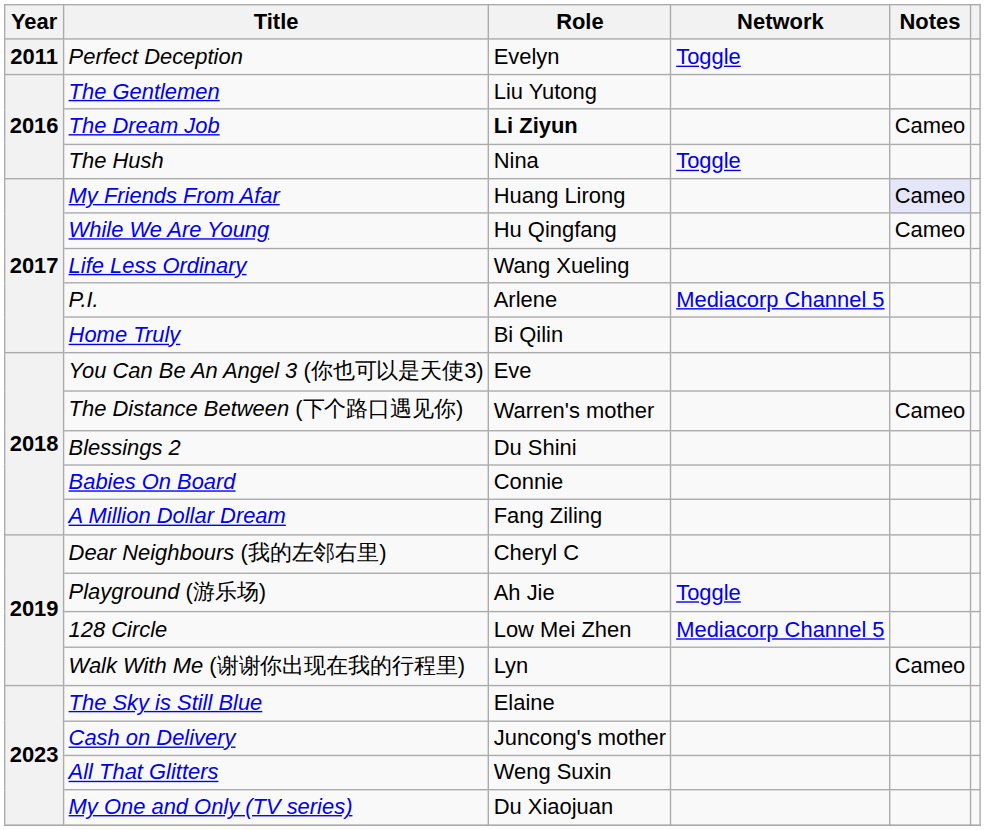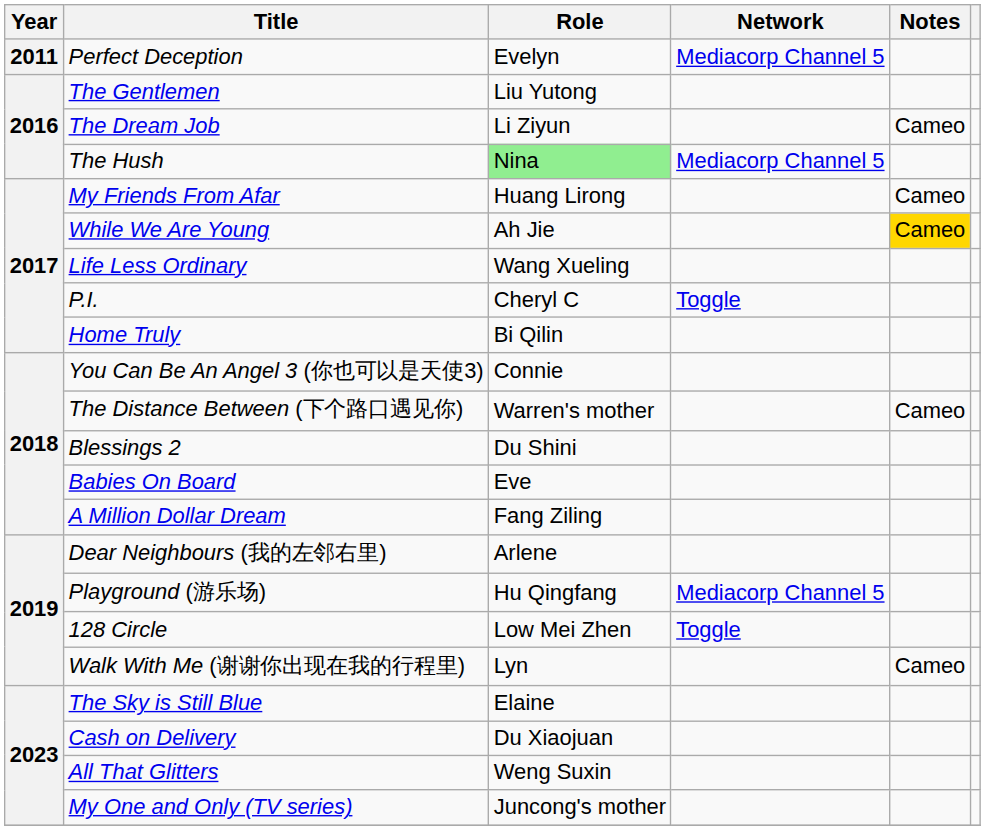 <table class="wikitable sortable plainrowheaders">
 <tr>
 <th scope="col">Year</th>
 <th scope="col">Title</th>
 <th scope="col">Role</th>
 <th scope="col" class="unsortable">Network</th>
 <th scope="col" class="unsortable">Notes</th>
 <th scope="col" class="unsortable"></th>
 </tr>
 <tr>
 <th scope="row">2011</th>
 <td><em>Perfect Deception</em></td>
 <td>Evelyn</td>
-<td><a href='#'>Toggle</a></td>
+<td><a href='#'>Mediacorp Channel 5</a></td>
 <td></td>
 <td></td>
 </tr>
 <tr>
 <th scope="row" rowspan="3">2016</th>
 <td><em><a href='#'>The Gentlemen</a></em></td>
 <td>Liu Yutong</td>
 <td></td>
 <td></td>
 <td></td>
 </tr>
 <tr>
 <td><em><a href='#'>The Dream Job</a></em></td>
-<td><strong>Li Ziyun</strong></td>
+<td>Li Ziyun</td>
 <td></td>
 <td>Cameo</td>
 <td></td>
 </tr>
 <tr>
 <td><em>The Hush</em></td>
-<td>Nina</td>
-<td><a href='#'>Toggle</a></td>
+<td style="background: lightgreen;">Nina</td>
+<td><a href='#'>Mediacorp Channel 5</a></td>
 <td></td>
 <td></td>
 </tr>
 <tr>
 <th scope="row" rowspan="5">2017</th>
 <td><em><a href='#'>My Friends From Afar</a></em></td>
 <td>Huang Lirong</td>
 <td></td>
-<td style="background: lavender;">Cameo</td>
+<td>Cameo</td>
 <td></td>
 </tr>
 <tr>
 <td><em><a href='#'>While We Are Young</a></em></td>
-<td>Hu Qingfang</td>
+<td>Ah Jie</td>
 <td></td>
-<td>Cameo</td>
+<td style="background: gold;">Cameo</td>
 <td></td>
 </tr>
 <tr>
 <td><em><a href='#'>Life Less Ordinary</a></em></td>
 <td>Wang Xueling</td>
 <td></td>
 <td></td>
 <td></td>
 </tr>
 <tr>
 <td><em>P.I.</em></td>
-<td>Arlene</td>
-<td><a href='#'>Mediacorp Channel 5</a></td>
+<td>Cheryl C</td>
+<td><a href='#'>Toggle</a></td>
 <td></td>
 <td></td>
 </tr>
 <tr>
 <td><em><a href='#'>Home Truly</a></em></td>
 <td>Bi Qilin</td>
 <td></td>
 <td></td>
 </tr>
 <tr>
 <th scope="row" rowspan="5">2018</th>
 <td><em>You Can Be An Angel 3</em>  (你也可以是天使3)</td>
-<td>Eve</td>
+<td>Connie</td>
 <td></td>
 <td></td>
 <td></td>
 </tr>
 <tr>
 <td><em>The Distance Between</em> (下个路口遇见你)</td>
 <td>Warren's mother</td>
 <td></td>
 <td>Cameo</td>
 <td></td>
 </tr>
 <tr>
 <td><em>Blessings 2</em></td>
 <td>Du Shini</td>
 <td></td>
 <td></td>
 <td></td>
 </tr>
 <tr>
 <td><em><a href='#'>Babies On Board</a></em></td>
-<td>Connie</td>
+<td>Eve</td>
 <td></td>
 <td></td>
 <td></td>
 </tr>
 <tr>
 <td><em><a href='#'>A Million Dollar Dream</a></em></td>
 <td>Fang Ziling</td>
 <td></td>
 <td></td>
 <td></td>
 </tr>
 <tr>
 <th scope="row" rowspan="4">2019</th>
 <td><em>Dear Neighbours</em> (我的左邻右里)</td>
-<td>Cheryl C</td>
+<td>Arlene</td>
 <td></td>
 <td></td>
 <td></td>
 </tr>
 <tr>
 <td><em>Playground</em> (游乐场)</td>
-<td>Ah Jie</td>
-<td><a href='#'>Toggle</a></td>
+<td>Hu Qingfang</td>
+<td><a href='#'>Mediacorp Channel 5</a></td>
 <td></td>
 <td></td>
 </tr>
 <tr>
 <td><em>128 Circle</em></td>
 <td>Low Mei Zhen</td>
-<td><a href='#'>Mediacorp Channel 5</a></td>
+<td><a href='#'>Toggle</a></td>
 <td></td>
 <td></td>
 </tr>
 <tr>
 <td><em>Walk With Me</em> (谢谢你出现在我的行程里)</td>
 <td>Lyn</td>
 <td></td>
 <td>Cameo</td>
 <td></td>
 </tr>
 <tr>
 <th scope="row" rowspan="4">2023</th>
 <td><em><a href='#'>The Sky is Still Blue</a></em></td>
 <td>Elaine</td>
 <td></td>
 <td></td>
 <td></td>
 </tr>
 <tr>
 <td><em><a href='#'>Cash on Delivery</a></em></td>
-<td>Juncong's mother</td>
+<td>Du Xiaojuan</td>
 <td></td>
 <td></td>
 <td></td>
 </tr>
 <tr>
 <td><em><a href='#'>All That Glitters</a></em></td>
 <td>Weng Suxin</td>
 <td></td>
 <td></td>
 <td></td>
 </tr>
 <tr>
 <td><em><a href='#'>My One and Only (TV series)</a></em></td>
-<td>Du Xiaojuan</td>
+<td>Juncong's mother</td>
 <td></td>
 <td></td>
 <td></td>
 </tr>
 <tr>
 </tr>
 </table>
